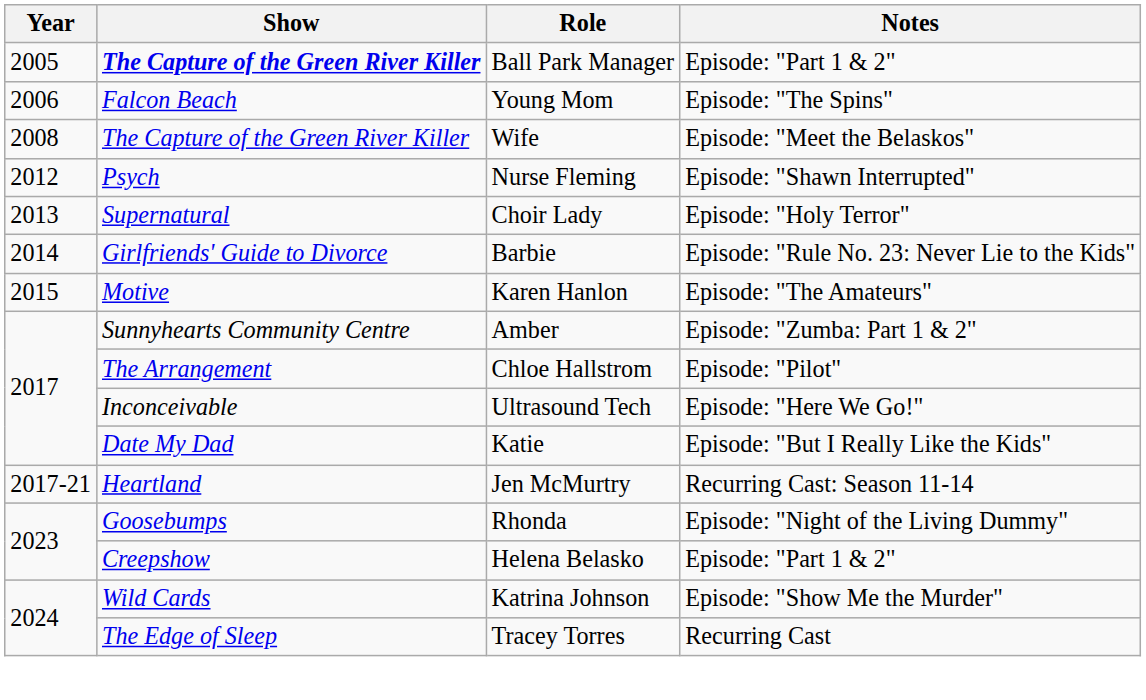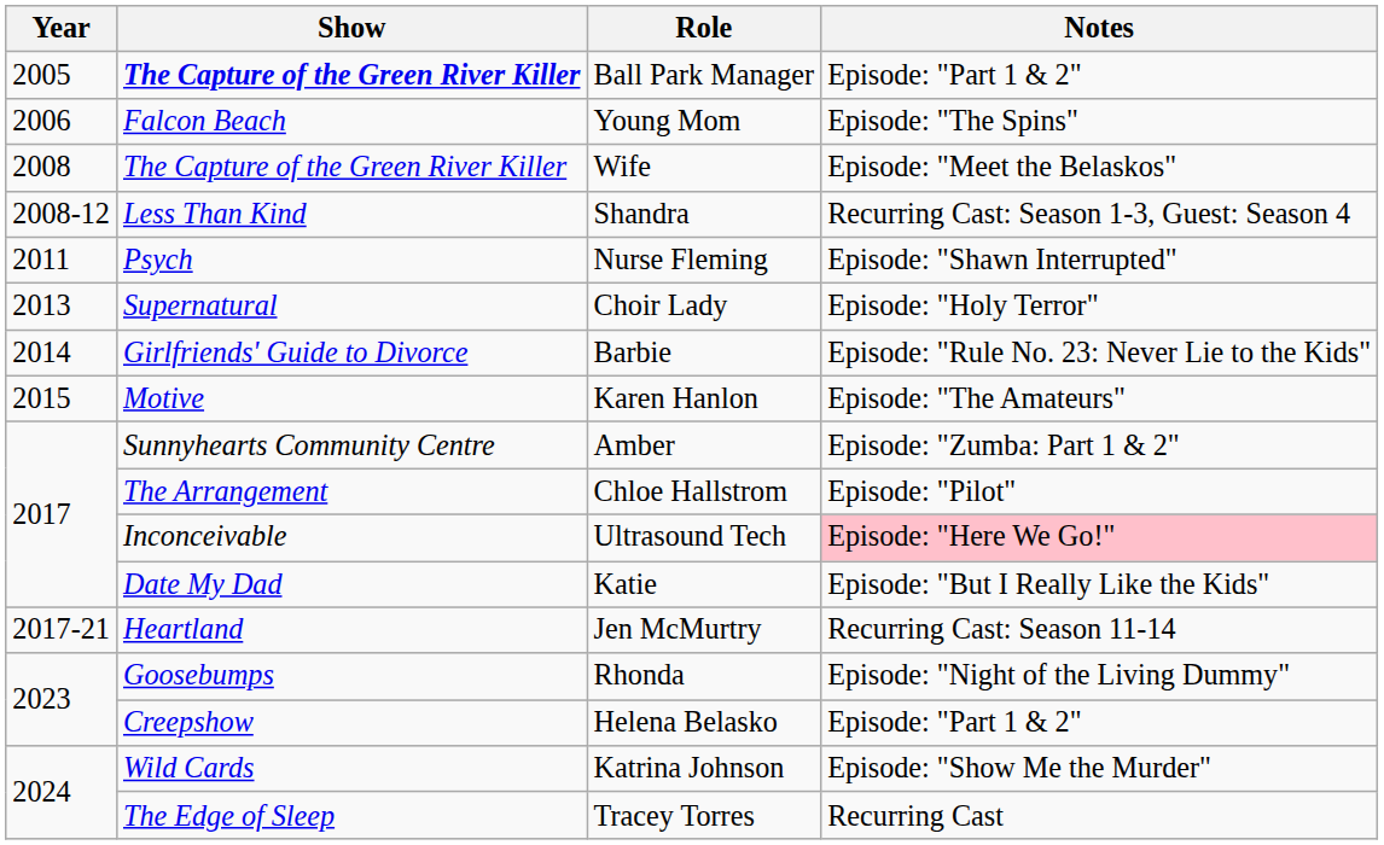 <table class="wikitable">
 <tr>
 <th>Year</th>
 <th>Show</th>
 <th>Role</th>
 <th>Notes</th>
 </tr>
 <tr>
 <td>2005</td>
 <td><strong><em><a href='#'>The Capture of the Green River Killer</a></em></strong></td>
 <td>Ball Park Manager</td>
 <td>Episode: "Part 1 & 2"</td>
 </tr>
 <tr>
 <td>2006</td>
 <td><em><a href='#'>Falcon Beach</a></em></td>
 <td>Young Mom</td>
 <td>Episode: "The Spins"</td>
 </tr>
 <tr>
 <td>2008</td>
 <td><em><a href='#'>The Capture of the Green River Killer</a></em></td>
 <td>Wife</td>
 <td>Episode: "Meet the Belaskos"</td>
 </tr>
 <tr>
-<td>2012</td>
+<td>2008-12</td>
+<td><em><a href='#'>Less Than Kind</a></em></td>
+<td>Shandra</td>
+<td>Recurring Cast: Season 1-3, Guest: Season 4</td>
+</tr>
+<tr>
+<td>2011</td>
 <td><em><a href='#'>Psych</a></em></td>
 <td>Nurse Fleming</td>
 <td>Episode: "Shawn Interrupted"</td>
 </tr>
 <tr>
 <td>2013</td>
 <td><em><a href='#'>Supernatural</a></em></td>
 <td>Choir Lady</td>
 <td>Episode: "Holy Terror"</td>
 </tr>
 <tr>
 <td>2014</td>
 <td><em><a href='#'>Girlfriends' Guide to Divorce</a></em></td>
 <td>Barbie</td>
 <td>Episode: "Rule No. 23: Never Lie to the Kids"</td>
 </tr>
 <tr>
 <td>2015</td>
 <td><em><a href='#'>Motive</a></em></td>
 <td>Karen Hanlon</td>
 <td>Episode: "The Amateurs"</td>
 </tr>
 <tr>
 <td rowspan="4">2017</td>
 <td><em>Sunnyhearts Community Centre</em></td>
 <td>Amber</td>
 <td>Episode: "Zumba: Part 1 & 2"</td>
 </tr>
 <tr>
 <td><em><a href='#'>The Arrangement</a></em></td>
 <td>Chloe Hallstrom</td>
 <td>Episode: "Pilot"</td>
 </tr>
 <tr>
 <td><em>Inconceivable</em></td>
 <td>Ultrasound Tech</td>
-<td>Episode: "Here We Go!"</td>
+<td style="background: pink;">Episode: "Here We Go!"</td>
 </tr>
 <tr>
 <td><em><a href='#'>Date My Dad</a></em></td>
 <td>Katie</td>
 <td>Episode: "But I Really Like the Kids"</td>
 </tr>
 <tr>
 <td>2017-21</td>
 <td><em><a href='#'>Heartland</a></em></td>
 <td>Jen McMurtry</td>
 <td>Recurring Cast: Season 11-14</td>
 </tr>
 <tr>
 <td rowspan="2">2023</td>
 <td><em><a href='#'>Goosebumps</a></em></td>
 <td>Rhonda</td>
 <td>Episode: "Night of the Living Dummy"</td>
 </tr>
 <tr>
 <td><em><a href='#'>Creepshow</a></em></td>
 <td>Helena Belasko</td>
 <td>Episode: "Part 1 & 2"</td>
 </tr>
 <tr>
 <td rowspan="2">2024</td>
 <td><em><a href='#'>Wild Cards</a></em></td>
 <td>Katrina Johnson</td>
 <td>Episode: "Show Me the Murder"</td>
 </tr>
 <tr>
 <td><em><a href='#'>The Edge of Sleep</a></em></td>
 <td>Tracey Torres</td>
 <td>Recurring Cast</td>
 </tr>
 </table>
